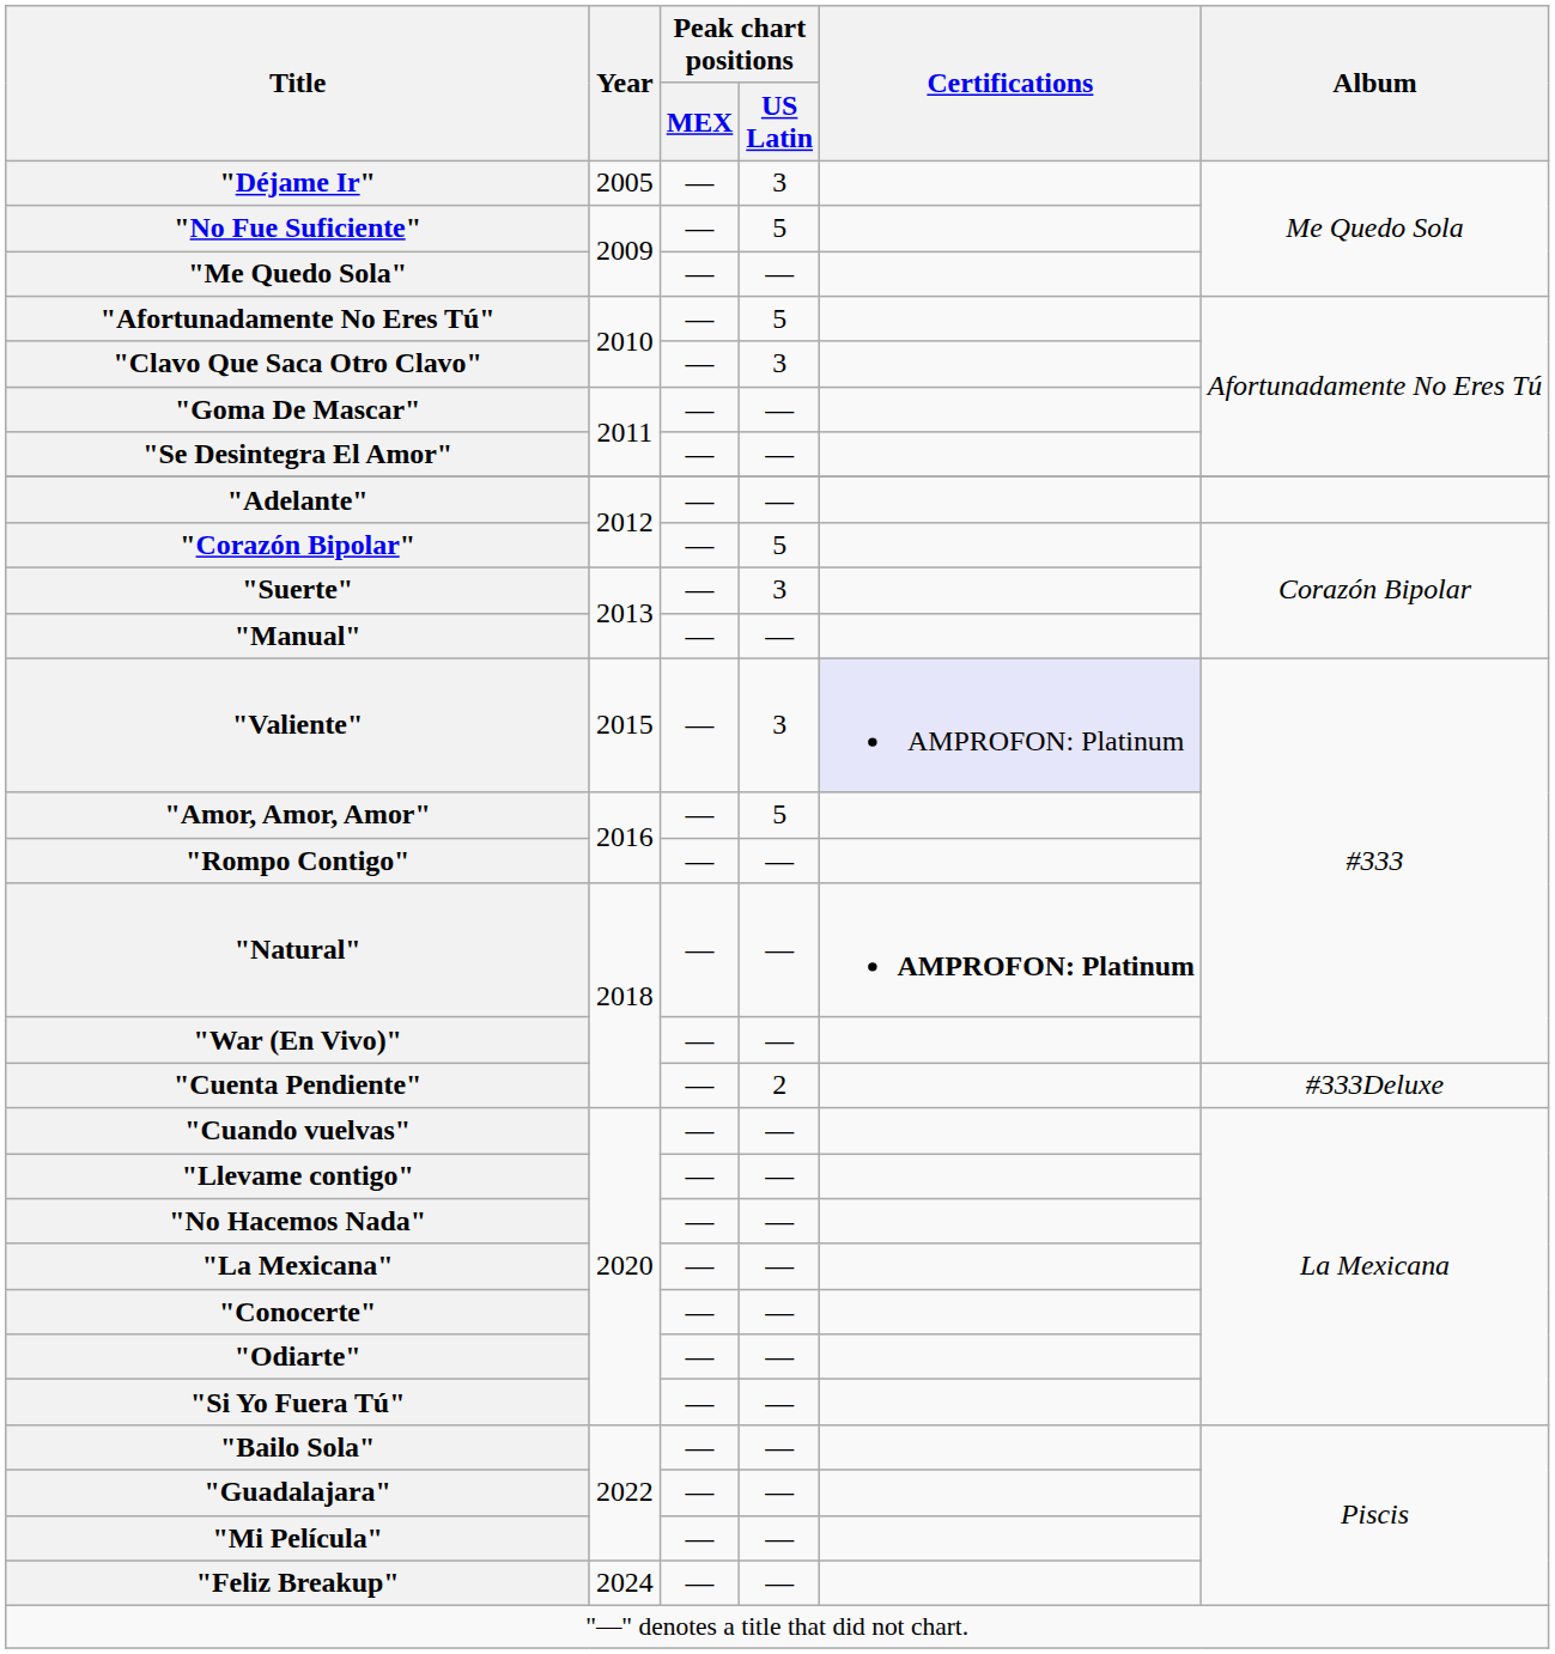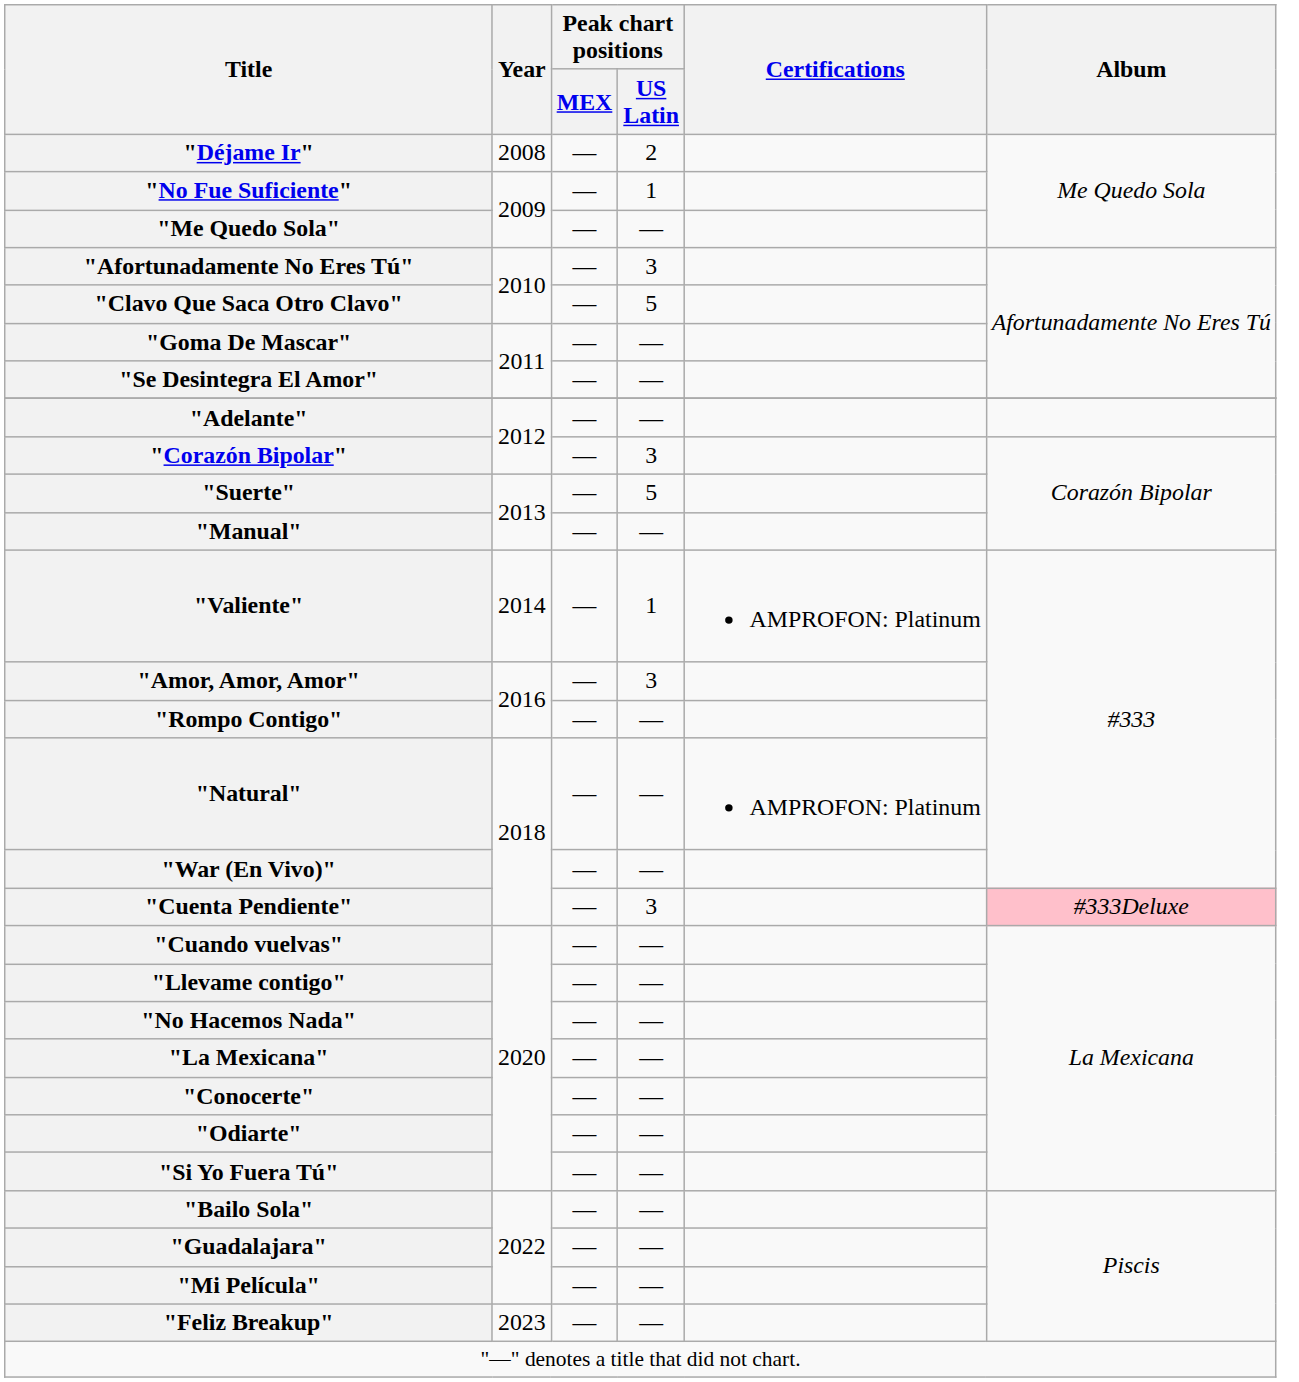 <table class="wikitable plainrowheaders" style="text-align:center;">
 <tr>
 <th scope="col" rowspan="2" style="width:20em;">Title</th>
 <th scope="col" rowspan="2">Year</th>
 <th scope="col" colspan="2">Peak chart<br>positions</th>
 <th rowspan="2"><a href='#'>Certifications</a></th>
 <th scope="col" rowspan="2">Album</th>
 </tr>
 <tr>
 <th scope="col" style="text-align:center;"><a href='#'>MEX</a></th>
 <th scope="col" style="text-align:center;"><a href='#'>US<br>Latin</a></th>
 </tr>
 <tr>
 <th scope="row">"<a href='#'>Déjame Ir</a>"</th>
-<td>2005</td>
+<td>2008</td>
 <td>—</td>
-<td>3</td>
+<td>2</td>
 <td></td>
 <td rowspan="3"><em>Me Quedo Sola</em></td>
 </tr>
 <tr>
 <th scope="row">"<a href='#'>No Fue Suficiente</a>"</th>
 <td rowspan="2">2009</td>
 <td>—</td>
-<td>5</td>
+<td>1</td>
 <td></td>
 </tr>
 <tr>
 <th scope="row">"Me Quedo Sola"</th>
 <td>—</td>
 <td>—</td>
 <td></td>
 </tr>
 <tr>
 <th scope="row">"Afortunadamente No Eres Tú"</th>
 <td rowspan="2">2010</td>
 <td>—</td>
-<td>5</td>
+<td>3</td>
 <td></td>
 <td rowspan="4"><em>Afortunadamente No Eres Tú</em></td>
 </tr>
 <tr>
 <th scope="row">"Clavo Que Saca Otro Clavo"</th>
 <td>—</td>
-<td>3</td>
+<td>5</td>
 <td></td>
 </tr>
 <tr>
 <th scope="row">"Goma De Mascar"</th>
 <td rowspan="2">2011</td>
 <td>—</td>
 <td>—</td>
 <td></td>
 </tr>
 <tr>
 <th scope="row">"Se Desintegra El Amor"</th>
 <td>—</td>
 <td>—</td>
 <td></td>
 </tr>
 <tr>
 </tr>
 <tr>
 <th scope="row">"Adelante"<br></th>
 <td rowspan="2">2012</td>
 <td>—</td>
 <td>—</td>
 <td></td>
 <td></td>
 </tr>
 <tr>
 <th scope="row">"<a href='#'>Corazón Bipolar</a>"</th>
 <td>—</td>
-<td>5</td>
+<td>3</td>
 <td></td>
 <td rowspan="3"><em>Corazón Bipolar</em></td>
 </tr>
 <tr>
 <th scope="row">"Suerte"</th>
 <td rowspan="2">2013</td>
 <td>—</td>
-<td>3</td>
+<td>5</td>
 <td></td>
 </tr>
 <tr>
 <th scope="row">"Manual"</th>
 <td>—</td>
 <td>—</td>
 <td></td>
 </tr>
 <tr>
 <th scope="row">"Valiente"</th>
-<td>2015</td>
+<td>2014</td>
 <td>—</td>
-<td>3</td>
-<td style="background: lavender;"><br><ul><li>AMPROFON: Platinum</li></ul></td>
+<td>1</td>
+<td><br><ul><li>AMPROFON: Platinum</li></ul></td>
 <td rowspan="5"><em>#333</em></td>
 </tr>
 <tr>
 <th scope="row">"Amor, Amor, Amor"</th>
 <td rowspan="2">2016</td>
 <td>—</td>
-<td>5</td>
+<td>3</td>
 <td></td>
 </tr>
 <tr>
 <th scope="row">"Rompo Contigo"</th>
 <td>—</td>
 <td>—</td>
 <td></td>
 </tr>
 <tr>
 <th scope="row">"Natural"<br></th>
 <td rowspan="3">2018</td>
 <td>—</td>
 <td>—</td>
-<td><strong><br><ul><li>AMPROFON: Platinum</li></ul></strong></td>
+<td><br><ul><li>AMPROFON: Platinum</li></ul></td>
 </tr>
 <tr>
 <th scope="row">"War (En Vivo)"<br></th>
 <td>—</td>
 <td>—</td>
 <td></td>
 </tr>
 <tr>
 <th scope="row">"Cuenta Pendiente"<br></th>
 <td>—</td>
-<td>2</td>
+<td>3</td>
 <td></td>
-<td><em>#333Deluxe</em></td>
+<td style="background: pink;"><em>#333Deluxe</em></td>
 </tr>
 <tr>
 <th scope="row">"Cuando vuelvas"</th>
 <td rowspan="7">2020</td>
 <td>—</td>
 <td>—</td>
 <td></td>
 <td rowspan="7"><em>La Mexicana</em></td>
 </tr>
 <tr>
 <th scope="row">"Llevame contigo"</th>
 <td>—</td>
 <td>—</td>
 <td></td>
 </tr>
 <tr>
 <th scope="row">"No Hacemos Nada"</th>
 <td>—</td>
 <td>—</td>
 <td></td>
 </tr>
 <tr>
 <th scope="row">"La Mexicana"<br></th>
 <td>—</td>
 <td>—</td>
 <td></td>
 </tr>
 <tr>
 <th scope="row">"Conocerte"</th>
 <td>—</td>
 <td>—</td>
 <td></td>
 </tr>
 <tr>
 <th scope="row">"Odiarte"<br></th>
 <td>—</td>
 <td>—</td>
 <td></td>
 </tr>
 <tr>
 <th scope="row">"Si Yo Fuera Tú"<br></th>
 <td>—</td>
 <td>—</td>
 <td></td>
 </tr>
 <tr>
 <th scope="row">"Bailo Sola"</th>
 <td rowspan="3">2022</td>
 <td>—</td>
 <td>—</td>
 <td></td>
 <td rowspan="4"><em>Piscis</em></td>
 </tr>
 <tr>
 <th scope="row">"Guadalajara"<br></th>
 <td>—</td>
 <td>—</td>
 <td></td>
 </tr>
 <tr>
 <th scope="row">"Mi Película"</th>
 <td>—</td>
 <td>—</td>
 <td></td>
 </tr>
 <tr>
 <th scope="row">"Feliz Breakup"<br></th>
-<td>2024</td>
+<td>2023</td>
 <td>—</td>
 <td>—</td>
 <td></td>
 </tr>
 <tr>
 <td colspan="6" style="font-size:90%">"—" denotes a title that did not chart.</td>
 </tr>
 </table>
